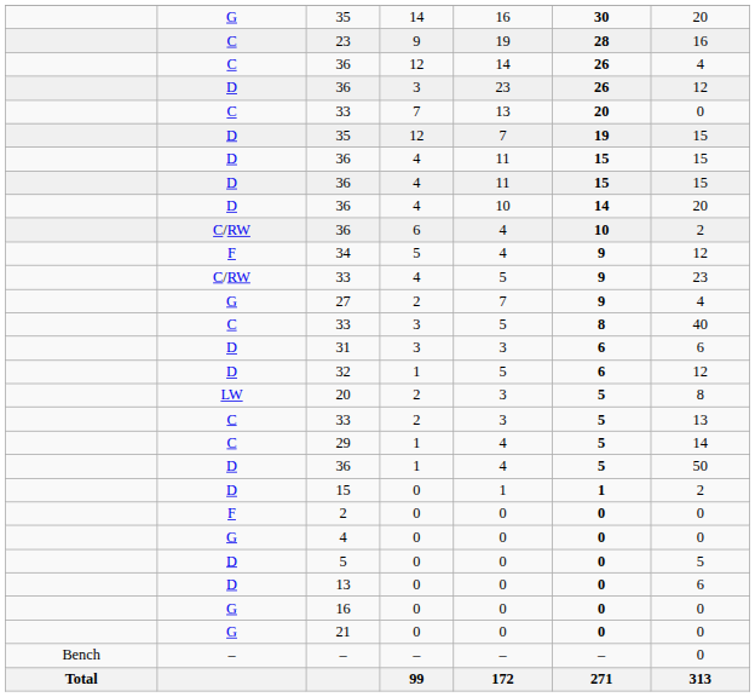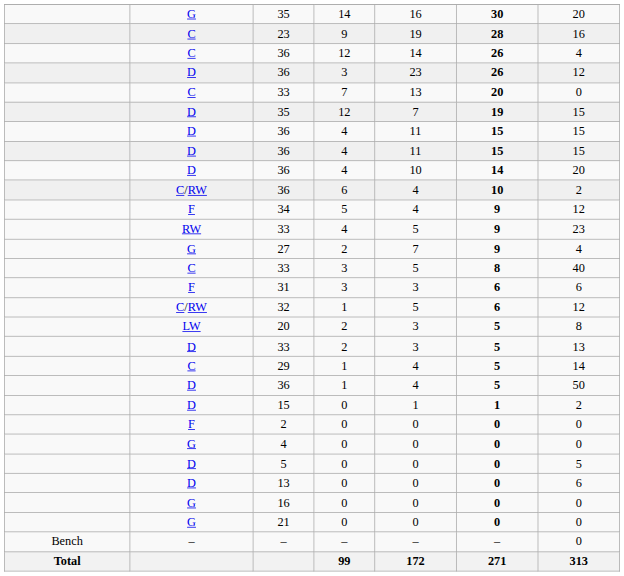 <table class="wikitable sortable" width =800>
 <tr align="center">
 </tr>
 <tr align="center" bgcolor="">
 <td></td>
 <td><a href='#'>G</a></td>
 <td>35</td>
 <td>14</td>
 <td>16</td>
 <td><strong>30</strong></td>
 <td>20</td>
 </tr>
 <tr align="center" bgcolor="f0f0f0">
 <td></td>
 <td><a href='#'>C</a></td>
 <td>23</td>
 <td>9</td>
 <td>19</td>
 <td><strong>28</strong></td>
 <td>16</td>
 </tr>
 <tr align="center" bgcolor="">
 <td></td>
 <td><a href='#'>C</a></td>
 <td>36</td>
 <td>12</td>
 <td>14</td>
 <td><strong>26</strong></td>
 <td>4</td>
 </tr>
 <tr align="center" bgcolor="f0f0f0">
 <td></td>
 <td><a href='#'>D</a></td>
 <td>36</td>
 <td>3</td>
 <td>23</td>
 <td><strong>26</strong></td>
 <td>12</td>
 </tr>
 <tr align="center" bgcolor="">
 <td></td>
 <td><a href='#'>C</a></td>
 <td>33</td>
 <td>7</td>
 <td>13</td>
 <td><strong>20</strong></td>
 <td>0</td>
 </tr>
 <tr align="center" bgcolor="f0f0f0">
 <td></td>
 <td><a href='#'>D</a></td>
 <td>35</td>
 <td>12</td>
 <td>7</td>
 <td><strong>19</strong></td>
 <td>15</td>
 </tr>
 <tr align="center" bgcolor="">
 <td></td>
 <td><a href='#'>D</a></td>
 <td>36</td>
 <td>4</td>
 <td>11</td>
 <td><strong>15</strong></td>
 <td>15</td>
 </tr>
 <tr align="center" bgcolor="f0f0f0">
 <td></td>
 <td><a href='#'>D</a></td>
 <td>36</td>
 <td>4</td>
 <td>11</td>
 <td><strong>15</strong></td>
 <td>15</td>
 </tr>
 <tr align="center" bgcolor="">
 <td></td>
 <td><a href='#'>D</a></td>
 <td>36</td>
 <td>4</td>
 <td>10</td>
 <td><strong>14</strong></td>
 <td>20</td>
 </tr>
 <tr align="center" bgcolor="f0f0f0">
 <td></td>
 <td><a href='#'>C</a>/<a href='#'>RW</a></td>
 <td>36</td>
 <td>6</td>
 <td>4</td>
 <td><strong>10</strong></td>
 <td>2</td>
 </tr>
 <tr align="center" bgcolor="">
 <td></td>
 <td><a href='#'>F</a></td>
 <td>34</td>
 <td>5</td>
 <td>4</td>
 <td><strong>9</strong></td>
 <td>12</td>
 </tr>
 <tr align="center" bgcolor="">
 <td></td>
-<td><a href='#'>C</a>/<a href='#'>RW</a></td>
+<td><a href='#'>RW</a></td>
 <td>33</td>
 <td>4</td>
 <td>5</td>
 <td><strong>9</strong></td>
 <td>23</td>
 </tr>
 <tr align="center" bgcolor="">
 <td></td>
 <td><a href='#'>G</a></td>
 <td>27</td>
 <td>2</td>
 <td>7</td>
 <td><strong>9</strong></td>
 <td>4</td>
 </tr>
 <tr align="center" bgcolor="">
 <td></td>
 <td><a href='#'>C</a></td>
 <td>33</td>
 <td>3</td>
 <td>5</td>
 <td><strong>8</strong></td>
 <td>40</td>
 </tr>
 <tr align="center" bgcolor="">
 <td></td>
-<td><a href='#'>D</a></td>
+<td><a href='#'>F</a></td>
 <td>31</td>
 <td>3</td>
 <td>3</td>
 <td><strong>6</strong></td>
 <td>6</td>
 </tr>
 <tr align="center" bgcolor="">
 <td></td>
-<td><a href='#'>D</a></td>
+<td><a href='#'>C</a>/<a href='#'>RW</a></td>
 <td>32</td>
 <td>1</td>
 <td>5</td>
 <td><strong>6</strong></td>
 <td>12</td>
 </tr>
 <tr align="center" bgcolor="">
 <td></td>
 <td><a href='#'>LW</a></td>
 <td>20</td>
 <td>2</td>
 <td>3</td>
 <td><strong>5</strong></td>
 <td>8</td>
 </tr>
 <tr align="center" bgcolor="">
 <td></td>
-<td><a href='#'>C</a></td>
+<td><a href='#'>D</a></td>
 <td>33</td>
 <td>2</td>
 <td>3</td>
 <td><strong>5</strong></td>
 <td>13</td>
 </tr>
 <tr align="center" bgcolor="">
 <td></td>
 <td><a href='#'>C</a></td>
 <td>29</td>
 <td>1</td>
 <td>4</td>
 <td><strong>5</strong></td>
 <td>14</td>
 </tr>
 <tr align="center" bgcolor="">
 <td></td>
 <td><a href='#'>D</a></td>
 <td>36</td>
 <td>1</td>
 <td>4</td>
 <td><strong>5</strong></td>
 <td>50</td>
 </tr>
 <tr align="center" bgcolor="">
 <td></td>
 <td><a href='#'>D</a></td>
 <td>15</td>
 <td>0</td>
 <td>1</td>
 <td><strong>1</strong></td>
 <td>2</td>
 </tr>
 <tr align="center" bgcolor="">
 <td></td>
 <td><a href='#'>F</a></td>
 <td>2</td>
 <td>0</td>
 <td>0</td>
 <td><strong>0</strong></td>
 <td>0</td>
 </tr>
 <tr align="center" bgcolor="">
 <td></td>
 <td><a href='#'>G</a></td>
 <td>4</td>
 <td>0</td>
 <td>0</td>
 <td><strong>0</strong></td>
 <td>0</td>
 </tr>
 <tr align="center" bgcolor="">
 <td></td>
 <td><a href='#'>D</a></td>
 <td>5</td>
 <td>0</td>
 <td>0</td>
 <td><strong>0</strong></td>
 <td>5</td>
 </tr>
 <tr align="center" bgcolor="">
 <td></td>
 <td><a href='#'>D</a></td>
 <td>13</td>
 <td>0</td>
 <td>0</td>
 <td><strong>0</strong></td>
 <td>6</td>
 </tr>
 <tr align="center" bgcolor="">
 <td></td>
 <td><a href='#'>G</a></td>
 <td>16</td>
 <td>0</td>
 <td>0</td>
 <td><strong>0</strong></td>
 <td>0</td>
 </tr>
 <tr align="center" bgcolor="">
 <td></td>
 <td><a href='#'>G</a></td>
 <td>21</td>
 <td>0</td>
 <td>0</td>
 <td><strong>0</strong></td>
 <td>0</td>
 </tr>
 <tr align="center" bgcolor="">
 <td>Bench</td>
 <td>–</td>
 <td>–</td>
 <td>–</td>
 <td>–</td>
 <td>–</td>
 <td>0</td>
 </tr>
 <tr>
 <th>Total</th>
 <th></th>
 <th></th>
 <th>99</th>
 <th>172</th>
 <th>271</th>
 <th>313</th>
 </tr>
 </table>
